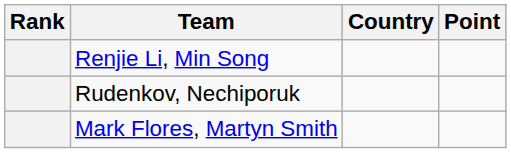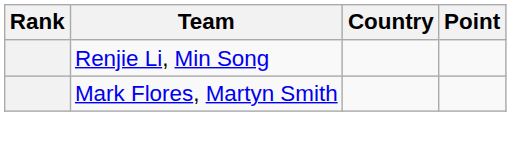 <table class="wikitable sortable">
 <tr>
 <th>Rank</th>
 <th>Team</th>
 <th>Country</th>
 <th>Point</th>
 </tr>
 <tr>
 <th></th>
 <td><a href='#'>Renjie Li</a>, <a href='#'>Min Song</a></td>
 <td></td>
 <td></td>
 </tr>
 <tr>
 <th></th>
-<td>Rudenkov, Nechiporuk</td>
-<td></td>
-<td></td>
-</tr>
-<tr>
-<th></th>
 <td><a href='#'>Mark Flores</a>, <a href='#'>Martyn Smith</a></td>
 <td></td>
 <td></td>
 </tr>
 </table>
